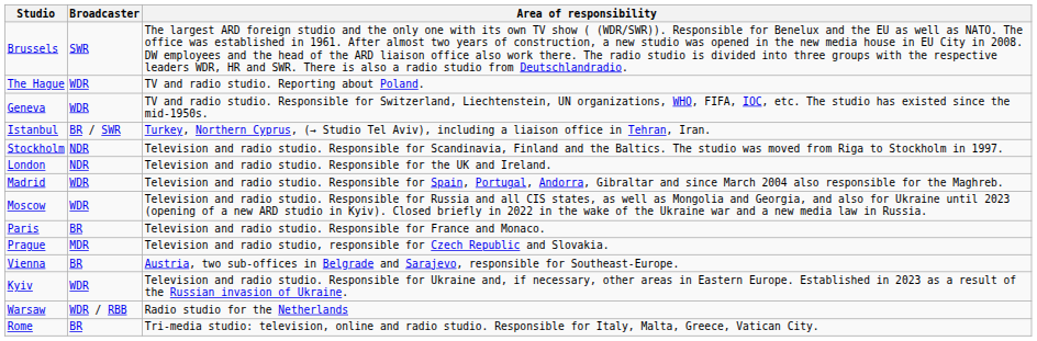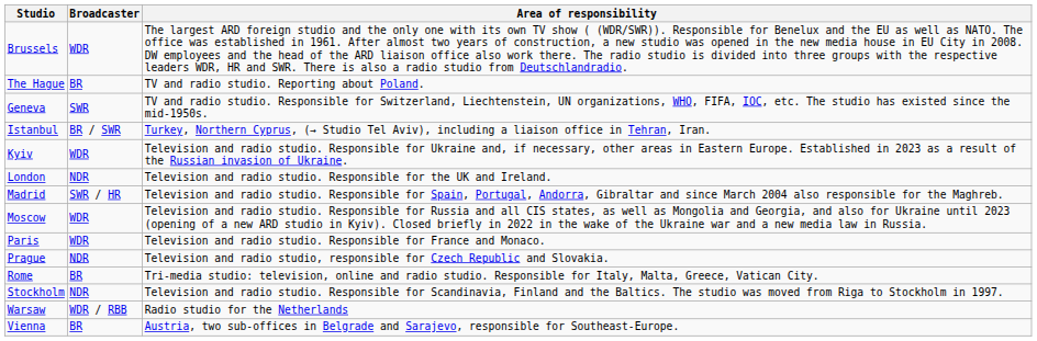 <table class="wikitable sortable" style="width:100%;">
 <tr>
 <th style="width:65px;">Studio</th>
 <th style="width:75px;">Broadcaster</th>
 <th>Area of responsibility</th>
 </tr>
 <tr>
 <td><a href='#'>Brussels</a></td>
-<td><a href='#'>SWR</a></td>
+<td><a href='#'>WDR</a></td>
 <td>The largest ARD foreign studio and the only one with its own TV show (<em></em> (WDR/SWR)). Responsible for Benelux and the EU as well as NATO. The office was established in 1961. After almost two years of construction, a new studio was opened in the new media house in EU City in 2008. DW employees and the head of the ARD liaison office also work there. The radio studio is divided into three groups with the respective leaders WDR, HR and SWR. There is also a radio studio from <a href='#'>Deutschlandradio</a>.</td>
 </tr>
 <tr>
 <td><a href='#'>The Hague</a></td>
-<td><a href='#'>WDR</a></td>
+<td><a href='#'>BR</a></td>
 <td>TV and radio studio. Reporting about <a href='#'>Poland</a>.</td>
 </tr>
 <tr>
 <td><a href='#'>Geneva</a></td>
-<td><a href='#'>WDR</a></td>
+<td><a href='#'>SWR</a></td>
 <td>TV and radio studio. Responsible for Switzerland, Liechtenstein, UN organizations, <a href='#'>WHO</a>, FIFA, <a href='#'>IOC</a>, etc. The studio has existed since the mid-1950s.</td>
 </tr>
 <tr>
 <td><a href='#'>Istanbul</a></td>
 <td><a href='#'>BR</a> / <a href='#'>SWR</a></td>
 <td><a href='#'>Turkey</a>, <a href='#'>Northern Cyprus</a>, (→ Studio Tel Aviv), including a liaison office in <a href='#'>Tehran</a>, Iran.</td>
 </tr>
 <tr>
-<td><a href='#'>Stockholm</a></td>
-<td><a href='#'>NDR</a></td>
-<td>Television and radio studio. Responsible for Scandinavia, Finland and the Baltics. The studio was moved from Riga to Stockholm in 1997.</td>
+<td><a href='#'>Kyiv</a></td>
+<td><a href='#'>WDR</a></td>
+<td>Television and radio studio. Responsible for Ukraine and, if necessary, other areas in Eastern Europe. Established in 2023 as a result of the <a href='#'>Russian invasion of Ukraine</a>.</td>
 </tr>
 <tr>
 <td><a href='#'>London</a></td>
 <td><a href='#'>NDR</a></td>
 <td>Television and radio studio. Responsible for the UK and Ireland.</td>
 </tr>
 <tr>
 <td><a href='#'>Madrid</a></td>
-<td><a href='#'>WDR</a></td>
+<td><a href='#'>SWR</a> / <a href='#'>HR</a></td>
 <td>Television and radio studio. Responsible for <a href='#'>Spain</a>, <a href='#'>Portugal</a>, <a href='#'>Andorra</a>, Gibraltar and since March 2004 also responsible for the Maghreb.</td>
 </tr>
 <tr>
 <td><a href='#'>Moscow</a></td>
 <td><a href='#'>WDR</a></td>
 <td>Television and radio studio. Responsible for Russia and all CIS states, as well as Mongolia and Georgia, and also for Ukraine until 2023 (opening of a new ARD studio in Kyiv). Closed briefly in 2022 in the wake of the Ukraine war and a new media law in Russia.</td>
 </tr>
 <tr>
 <td><a href='#'>Paris</a></td>
-<td><a href='#'>BR</a></td>
+<td><a href='#'>WDR</a></td>
 <td>Television and radio studio. Responsible for France and Monaco.</td>
 </tr>
 <tr>
 <td><a href='#'>Prague</a></td>
-<td><a href='#'>MDR</a></td>
+<td><a href='#'>NDR</a></td>
 <td>Television and radio studio, responsible for <a href='#'>Czech Republic</a> and Slovakia.</td>
 </tr>
 <tr>
-<td><a href='#'>Vienna</a></td>
+<td><a href='#'>Rome</a></td>
 <td><a href='#'>BR</a></td>
-<td><a href='#'>Austria</a>, two sub-offices in <a href='#'>Belgrade</a> and <a href='#'>Sarajevo</a>, responsible for Southeast-Europe.</td>
+<td>Tri-media studio: television, online and radio studio. Responsible for Italy, Malta, Greece, Vatican City.</td>
 </tr>
 <tr>
-<td><a href='#'>Kyiv</a></td>
-<td><a href='#'>WDR</a></td>
-<td>Television and radio studio. Responsible for Ukraine and, if necessary, other areas in Eastern Europe. Established in 2023 as a result of the <a href='#'>Russian invasion of Ukraine</a>.</td>
+<td><a href='#'>Stockholm</a></td>
+<td><a href='#'>NDR</a></td>
+<td>Television and radio studio. Responsible for Scandinavia, Finland and the Baltics. The studio was moved from Riga to Stockholm in 1997.</td>
 </tr>
 <tr>
 <td><a href='#'>Warsaw</a></td>
 <td><a href='#'>WDR</a> / <a href='#'>RBB</a></td>
 <td>Radio studio for the <a href='#'>Netherlands</a></td>
 </tr>
 <tr>
-<td><a href='#'>Rome</a></td>
+<td><a href='#'>Vienna</a></td>
 <td><a href='#'>BR</a></td>
-<td>Tri-media studio: television, online and radio studio. Responsible for Italy, Malta, Greece, Vatican City.</td>
+<td><a href='#'>Austria</a>, two sub-offices in <a href='#'>Belgrade</a> and <a href='#'>Sarajevo</a>, responsible for Southeast-Europe.</td>
 </tr>
 </table>
